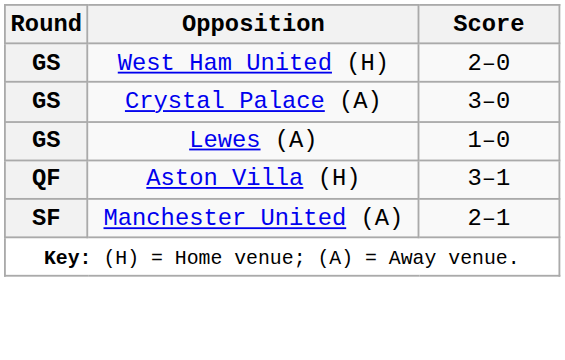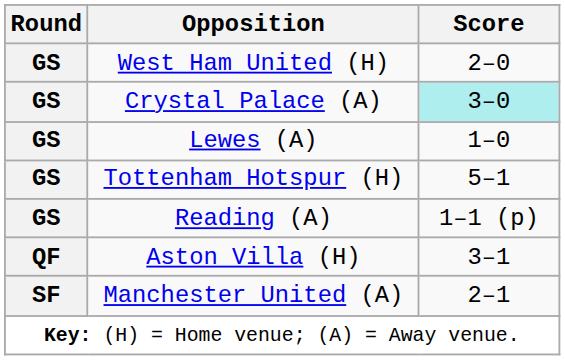 <table class="wikitable plainrowheaders" style="text-align:center;margin:0">
 <tr>
 <th scope="col" style="width:25px">Round</th>
 <th scope="col" style="width:175px">Opposition</th>
 <th scope="col" style="width:70px">Score</th>
 </tr>
 <tr>
 <th scope=row style="text-align:center">GS</th>
 <td><a href='#'>West Ham United</a> (H)</td>
 <td>2–0</td>
 </tr>
 <tr>
 <th scope=row style="text-align:center">GS</th>
 <td><a href='#'>Crystal Palace</a> (A)</td>
-<td>3–0</td>
+<td style="background: paleturquoise;">3–0</td>
 </tr>
 <tr>
 <th scope=row style="text-align:center">GS</th>
 <td><a href='#'>Lewes</a> (A)</td>
 <td>1–0</td>
+</tr>
+<tr>
+<th scope=row style="text-align:center">GS</th>
+<td><a href='#'>Tottenham Hotspur</a> (H)</td>
+<td>5–1</td>
+</tr>
+<tr>
+<th scope=row style="text-align:center">GS</th>
+<td><a href='#'>Reading</a> (A)</td>
+<td> 1–1 (p)</td>
 </tr>
 <tr>
 <th scope=row style="text-align:center">QF</th>
 <td><a href='#'>Aston Villa</a> (H)</td>
 <td>3–1</td>
 </tr>
 <tr>
 <th scope=row style="text-align:center">SF</th>
 <td><a href='#'>Manchester United</a> (A)</td>
 <td>2–1</td>
 </tr>
 <tr>
 <td colspan="3" style="background:white;"><small><strong>Key:</strong> (H) = Home venue; (A) = Away venue.</small></td>
 </tr>
 </table>
